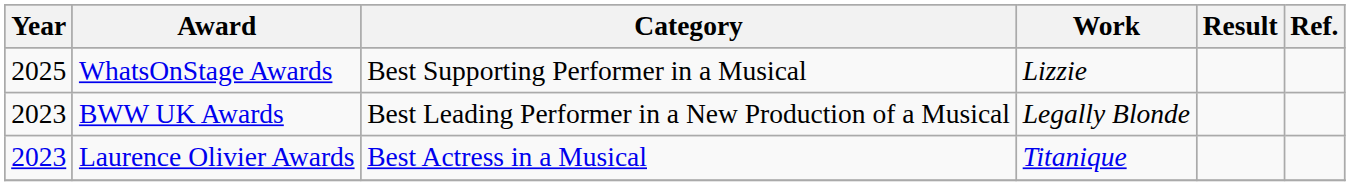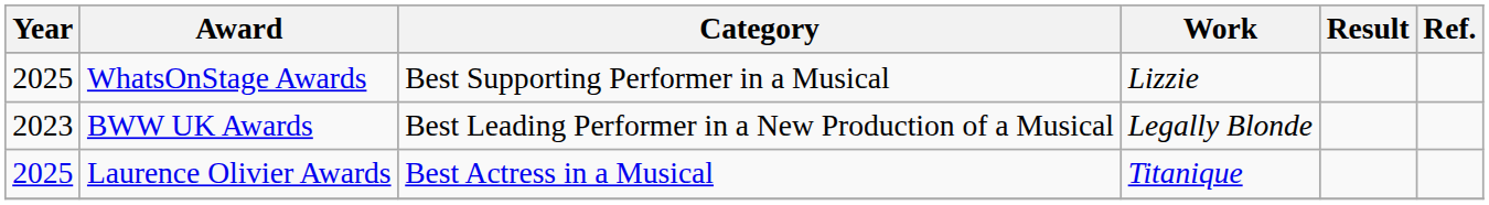 <table class="wikitable plainrowheaders">
 <tr>
 <th>Year</th>
 <th>Award</th>
 <th>Category</th>
 <th>Work</th>
 <th>Result</th>
 <th>Ref.</th>
 </tr>
 <tr>
 <td>2025</td>
 <td><a href='#'>WhatsOnStage Awards</a></td>
 <td>Best Supporting Performer in a Musical</td>
 <td><em>Lizzie</em></td>
 <td></td>
 <td></td>
 </tr>
 <tr>
 <td>2023</td>
 <td><a href='#'>BWW UK Awards</a></td>
 <td>Best Leading Performer in a New Production of a Musical</td>
 <td><em>Legally Blonde</em></td>
 <td></td>
 <td></td>
 </tr>
 <tr>
-<td><a href='#'>2023</a></td>
+<td><a href='#'>2025</a></td>
 <td><a href='#'>Laurence Olivier Awards</a></td>
 <td><a href='#'>Best Actress in a Musical</a></td>
 <td><em><a href='#'>Titanique</a></em></td>
 <td></td>
 <td></td>
 </tr>
 <tr>
 </tr>
 </table>
